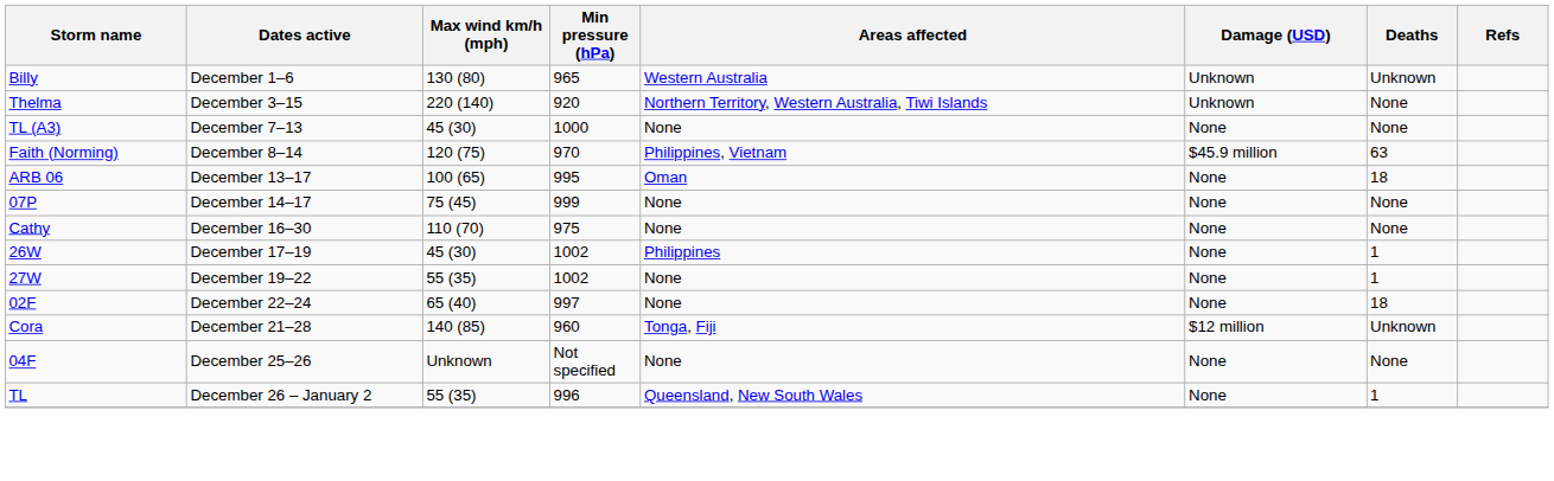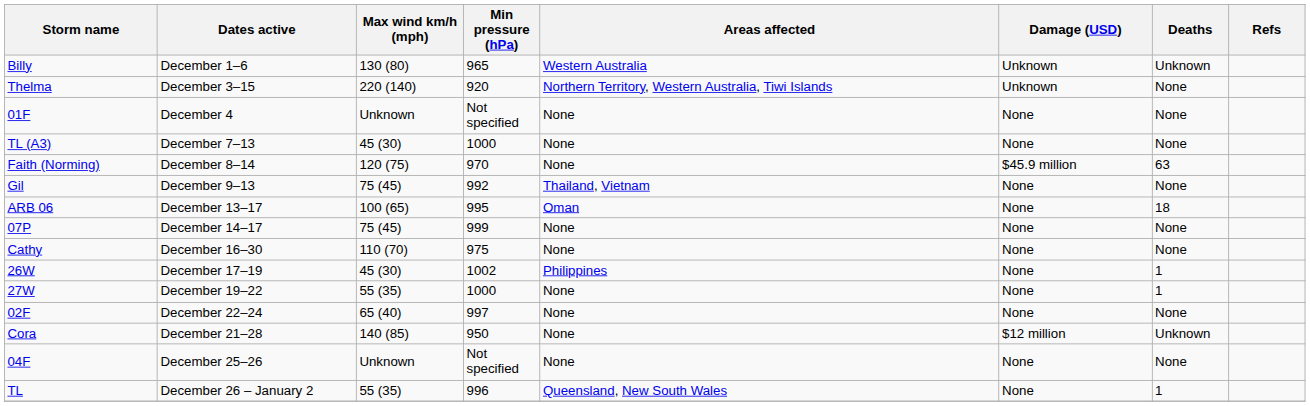 <table class="wikitable sortable">
 <tr>
 <th width="10%"><strong>Storm name</strong></th>
 <th width="13%"><strong>Dates active</strong></th>
 <th width="7%"><strong>Max wind km/h (mph)</strong></th>
 <th width="5%"><strong>Min pressure (<a href='#'>hPa</a>)</strong></th>
 <th width="30%" class="unsortable"><strong>Areas affected</strong></th>
 <th width="10%"><strong>Damage (<a href='#'>USD</a>)</strong></th>
 <th width="5%"><strong>Deaths</strong></th>
 <th width="5%" class="unsortable"><strong>Refs</strong></th>
 </tr>
 <tr>
 <td><a href='#'>Billy</a></td>
 <td>December 1–6</td>
 <td>130 (80)</td>
 <td>965</td>
 <td><a href='#'>Western Australia</a></td>
 <td>Unknown</td>
 <td>Unknown</td>
 <td></td>
 </tr>
 <tr>
 <td><a href='#'>Thelma</a></td>
 <td>December 3–15</td>
 <td>220 (140)</td>
 <td>920</td>
 <td><a href='#'>Northern Territory</a>, <a href='#'>Western Australia</a>, <a href='#'>Tiwi Islands</a></td>
 <td>Unknown</td>
 <td>None</td>
 <td></td>
 </tr>
 <tr>
+<td><a href='#'>01F</a></td>
+<td>December 4</td>
+<td>Unknown</td>
+<td>Not specified</td>
+<td>None</td>
+<td>None</td>
+<td>None</td>
+<td></td>
+</tr>
+<tr>
 <td><a href='#'>TL (A3)</a></td>
 <td>December 7–13</td>
 <td>45 (30)</td>
 <td>1000</td>
 <td>None</td>
 <td>None</td>
 <td>None</td>
 <td></td>
 </tr>
 <tr>
 <td><a href='#'>Faith (Norming)</a></td>
 <td>December 8–14</td>
 <td>120 (75)</td>
 <td>970</td>
-<td><a href='#'>Philippines</a>, <a href='#'>Vietnam</a></td>
+<td>None</td>
 <td>$45.9 million</td>
 <td>63</td>
+<td></td>
+</tr>
+<tr>
+<td><a href='#'>Gil</a></td>
+<td>December 9–13</td>
+<td>75 (45)</td>
+<td>992</td>
+<td><a href='#'>Thailand</a>, <a href='#'>Vietnam</a></td>
+<td>None</td>
+<td>None</td>
 <td></td>
 </tr>
 <tr>
 <td><a href='#'>ARB 06</a></td>
 <td>December 13–17</td>
 <td>100 (65)</td>
 <td>995</td>
 <td><a href='#'>Oman</a></td>
 <td>None</td>
 <td>18</td>
 <td></td>
 </tr>
 <tr>
 <td><a href='#'>07P</a></td>
 <td>December 14–17</td>
 <td>75 (45)</td>
 <td>999</td>
 <td>None</td>
 <td>None</td>
 <td>None</td>
 <td></td>
 </tr>
 <tr>
 <td><a href='#'>Cathy</a></td>
 <td>December 16–30</td>
 <td>110 (70)</td>
 <td>975</td>
 <td>None</td>
 <td>None</td>
 <td>None</td>
 <td></td>
 </tr>
 <tr>
 <td><a href='#'>26W</a></td>
 <td>December 17–19</td>
 <td>45 (30)</td>
 <td>1002</td>
 <td><a href='#'>Philippines</a></td>
 <td>None</td>
 <td>1</td>
 <td></td>
 </tr>
 <tr>
 <td><a href='#'>27W</a></td>
 <td>December 19–22</td>
 <td>55 (35)</td>
-<td>1002</td>
+<td>1000</td>
 <td>None</td>
 <td>None</td>
 <td>1</td>
 <td></td>
 </tr>
 <tr>
 <td><a href='#'>02F</a></td>
 <td>December 22–24</td>
 <td>65 (40)</td>
 <td>997</td>
 <td>None</td>
 <td>None</td>
-<td>18</td>
+<td>None</td>
 <td></td>
 </tr>
 <tr>
 <td><a href='#'>Cora</a></td>
 <td>December 21–28</td>
 <td>140 (85)</td>
-<td>960</td>
-<td><a href='#'>Tonga</a>, <a href='#'>Fiji</a></td>
+<td>950</td>
+<td>None</td>
 <td>$12 million</td>
 <td>Unknown</td>
 <td></td>
 </tr>
 <tr>
 <td><a href='#'>04F</a></td>
 <td>December 25–26</td>
 <td>Unknown</td>
 <td>Not specified</td>
 <td>None</td>
 <td>None</td>
 <td>None</td>
 <td></td>
 </tr>
 <tr>
 <td><a href='#'>TL</a></td>
 <td>December 26 – January 2</td>
 <td>55 (35)</td>
 <td>996</td>
 <td><a href='#'>Queensland</a>, <a href='#'>New South Wales</a></td>
 <td>None</td>
 <td>1</td>
 <td></td>
 </tr>
 <tr>
 </tr>
 </table>
